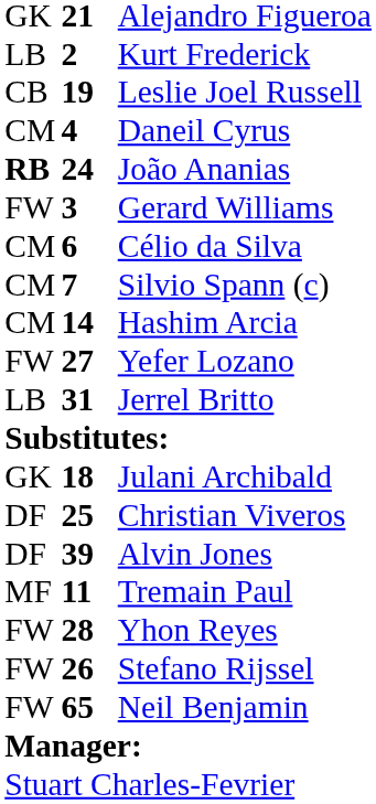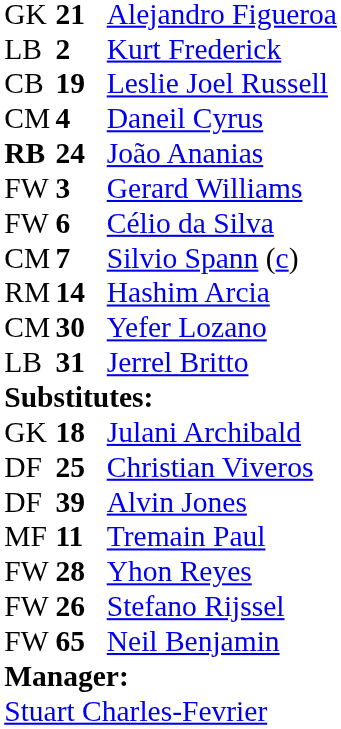 <table cellspacing="0" cellpadding="0" style="font-size:90%; margin:auto">
 <tr>
 <th width=25></th>
 <th width=25></th>
 </tr>
 <tr>
 <td>GK</td>
 <td><strong>21</strong></td>
 <td> <a href='#'>Alejandro Figueroa</a></td>
 <td></td>
 <td></td>
 </tr>
 <tr>
 <td>LB</td>
 <td><strong>2</strong></td>
 <td> <a href='#'>Kurt Frederick</a></td>
 </tr>
 <tr>
 <td>CB</td>
 <td><strong>19</strong></td>
 <td> <a href='#'>Leslie Joel Russell</a></td>
 <td></td>
 <td></td>
 </tr>
 <tr>
 <td>CM</td>
 <td><strong>4</strong></td>
 <td> <a href='#'>Daneil Cyrus</a></td>
 </tr>
 <tr>
 <td><strong>RB</strong></td>
 <td><strong>24</strong></td>
 <td> <a href='#'>João Ananias</a></td>
 <td></td>
 <td></td>
 </tr>
 <tr>
 <td>FW</td>
 <td><strong>3</strong></td>
 <td> <a href='#'>Gerard Williams</a></td>
 </tr>
 <tr>
-<td>CM</td>
+<td>FW</td>
 <td><strong>6</strong></td>
 <td> <a href='#'>Célio da Silva</a></td>
 </tr>
 <tr>
 <td>CM</td>
 <td><strong>7</strong></td>
 <td> <a href='#'>Silvio Spann</a> (<a href='#'>c</a>)</td>
 <td></td>
 <td></td>
 </tr>
 <tr>
-<td>CM</td>
+<td>RM</td>
 <td><strong>14</strong></td>
 <td> <a href='#'>Hashim Arcia</a></td>
 <td></td>
 <td></td>
 </tr>
 <tr>
-<td>FW</td>
-<td><strong>27</strong></td>
+<td>CM</td>
+<td><strong>30</strong></td>
 <td> <a href='#'>Yefer Lozano</a></td>
 <td></td>
 <td></td>
 </tr>
 <tr>
 <td>LB</td>
 <td><strong>31</strong></td>
 <td> <a href='#'>Jerrel Britto</a></td>
 <td></td>
 <td></td>
 </tr>
 <tr>
 <td colspan=3><strong>Substitutes:</strong></td>
 </tr>
 <tr>
 <td>GK</td>
 <td><strong>18</strong></td>
 <td> <a href='#'>Julani Archibald</a></td>
 <td></td>
 <td></td>
 </tr>
 <tr>
 <td>DF</td>
 <td><strong>25</strong></td>
 <td> <a href='#'>Christian Viveros</a></td>
 <td></td>
 <td></td>
 </tr>
 <tr>
 <td>DF</td>
 <td><strong>39</strong></td>
 <td> <a href='#'>Alvin Jones</a></td>
 <td></td>
 <td></td>
 </tr>
 <tr>
 <td>MF</td>
 <td><strong>11</strong></td>
 <td> <a href='#'>Tremain Paul</a></td>
 <td></td>
 <td></td>
 </tr>
 <tr>
 <td>FW</td>
 <td><strong>28</strong></td>
 <td> <a href='#'>Yhon Reyes</a></td>
 <td></td>
 <td></td>
 </tr>
 <tr>
 <td>FW</td>
 <td><strong>26</strong></td>
 <td> <a href='#'>Stefano Rijssel</a></td>
 <td></td>
 <td></td>
 </tr>
 <tr>
 <td>FW</td>
 <td><strong>65</strong></td>
 <td> <a href='#'>Neil Benjamin</a></td>
 <td></td>
 <td></td>
 </tr>
 <tr>
 <td colspan=3><strong>Manager:</strong></td>
 </tr>
 <tr>
 <td colspan=4> <a href='#'>Stuart Charles-Fevrier</a></td>
 </tr>
 </table>
